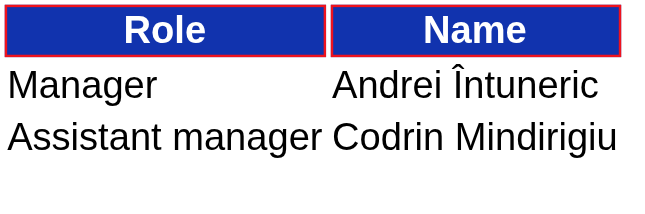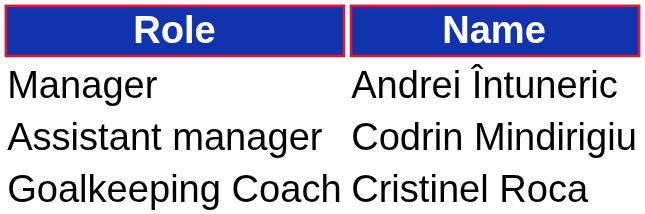 <table class="toccolours">
 <tr>
 <th style="background:#1133ae;color:#FFFFFF;border:1px solid #ee131e;">Role</th>
 <th style="background:#1133ae;color:#FFFFFF;border:1px solid #ee131e;">Name</th>
 </tr>
 <tr>
 <td>Manager</td>
 <td> Andrei Întuneric</td>
 </tr>
 <tr>
 <td>Assistant manager</td>
 <td> Codrin Mindirigiu</td>
 </tr>
+<tr>
+<td>Goalkeeping Coach</td>
+<td> Cristinel Roca</td>
+</tr>
 </table>
